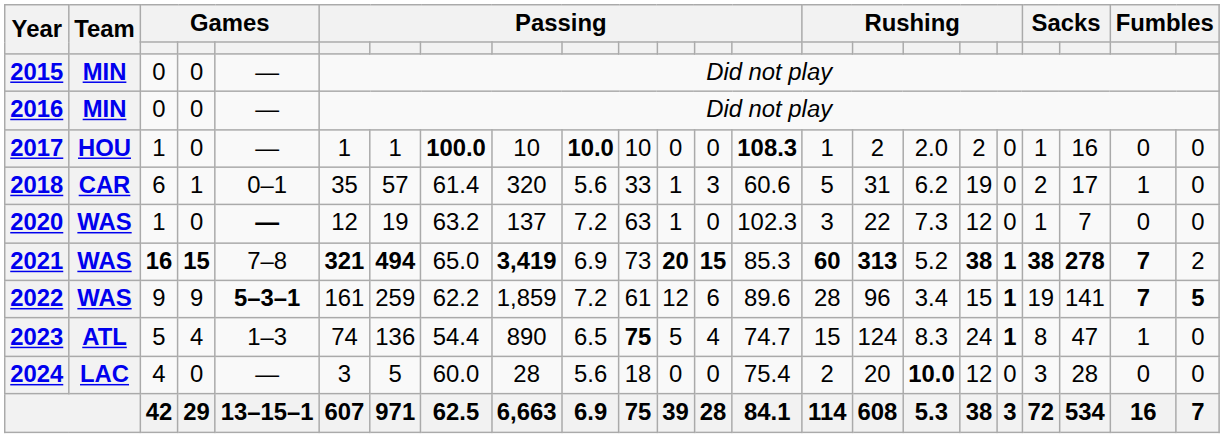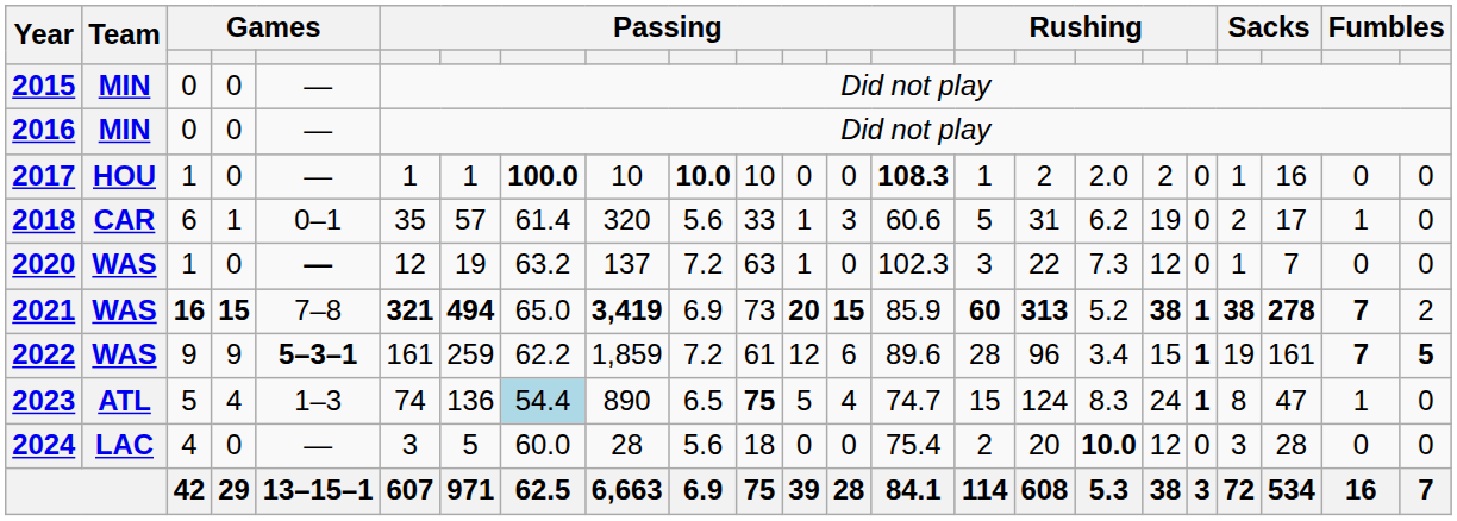 <table class="wikitable" style="text-align:center;">
 <tr>
 <th rowspan="2">Year</th>
 <th rowspan="2">Team</th>
 <th colspan="3">Games</th>
 <th colspan="9">Passing</th>
 <th colspan="5">Rushing</th>
 <th colspan="2">Sacks</th>
 <th colspan="2">Fumbles</th>
 </tr>
 <tr>
 <th></th>
 <th></th>
 <th></th>
 <th></th>
 <th></th>
 <th></th>
 <th></th>
 <th></th>
 <th></th>
 <th></th>
 <th></th>
 <th></th>
 <th></th>
 <th></th>
 <th></th>
 <th></th>
 <th></th>
 <th></th>
 <th></th>
 <th></th>
 <th></th>
 </tr>
 <tr>
 <th><a href='#'>2015</a></th>
 <th><a href='#'>MIN</a></th>
 <td>0</td>
 <td>0</td>
 <td>—</td>
 <td colspan="18"><em>Did not play</em></td>
 </tr>
 <tr>
 <th><a href='#'>2016</a></th>
 <th><a href='#'>MIN</a></th>
 <td>0</td>
 <td>0</td>
 <td>—</td>
 <td colspan="18"><em>Did not play</em></td>
 </tr>
 <tr>
 <th><a href='#'>2017</a></th>
 <th><a href='#'>HOU</a></th>
 <td>1</td>
 <td>0</td>
 <td>—</td>
 <td>1</td>
 <td>1</td>
 <td><strong>100.0</strong></td>
 <td>10</td>
 <td><strong>10.0</strong></td>
 <td>10</td>
 <td>0</td>
 <td>0</td>
 <td><strong>108.3</strong></td>
 <td>1</td>
 <td>2</td>
 <td>2.0</td>
 <td>2</td>
 <td>0</td>
 <td>1</td>
 <td>16</td>
 <td>0</td>
 <td>0</td>
 </tr>
 <tr>
 <th><a href='#'>2018</a></th>
 <th><a href='#'>CAR</a></th>
 <td>6</td>
 <td>1</td>
 <td>0–1</td>
 <td>35</td>
 <td>57</td>
 <td>61.4</td>
 <td>320</td>
 <td>5.6</td>
 <td>33</td>
 <td>1</td>
 <td>3</td>
 <td>60.6</td>
 <td>5</td>
 <td>31</td>
 <td>6.2</td>
 <td>19</td>
 <td>0</td>
 <td>2</td>
 <td>17</td>
 <td>1</td>
 <td>0</td>
 </tr>
 <tr>
 <th><a href='#'><strong>2020</strong></a></th>
 <th><a href='#'><strong>WAS</strong></a></th>
 <td>1</td>
 <td>0</td>
 <td><strong>—</strong></td>
 <td>12</td>
 <td>19</td>
 <td>63.2</td>
 <td>137</td>
 <td>7.2</td>
 <td>63</td>
 <td>1</td>
 <td>0</td>
 <td>102.3</td>
 <td>3</td>
 <td>22</td>
 <td>7.3</td>
 <td>12</td>
 <td>0</td>
 <td>1</td>
 <td>7</td>
 <td>0</td>
 <td>0</td>
 </tr>
 <tr>
 <th><a href='#'>2021</a></th>
 <th><a href='#'>WAS</a></th>
 <td><strong>16</strong></td>
 <td><strong>15</strong></td>
 <td>7–8</td>
 <td><strong>321</strong></td>
 <td><strong>494</strong></td>
 <td>65.0</td>
 <td><strong>3,419</strong></td>
 <td>6.9</td>
 <td>73</td>
 <td><strong>20</strong></td>
 <td><strong>15</strong></td>
-<td>85.3</td>
+<td>85.9</td>
 <td><strong>60</strong></td>
 <td><strong>313</strong></td>
 <td>5.2</td>
 <td><strong>38</strong></td>
 <td><strong>1</strong></td>
 <td><strong>38</strong></td>
 <td><strong>278</strong></td>
 <td><strong>7</strong></td>
 <td>2</td>
 </tr>
 <tr>
 <th><a href='#'>2022</a></th>
 <th><a href='#'>WAS</a></th>
 <td>9</td>
 <td>9</td>
 <td><strong>5–3–1</strong></td>
 <td>161</td>
 <td>259</td>
 <td>62.2</td>
 <td>1,859</td>
 <td>7.2</td>
 <td>61</td>
 <td>12</td>
 <td>6</td>
 <td>89.6</td>
 <td>28</td>
 <td>96</td>
 <td>3.4</td>
 <td>15</td>
 <td><strong>1</strong></td>
 <td>19</td>
-<td>141</td>
+<td>161</td>
 <td><strong>7</strong></td>
 <td><strong>5</strong></td>
 </tr>
 <tr>
 <th><a href='#'>2023</a></th>
 <th><a href='#'>ATL</a></th>
 <td>5</td>
 <td>4</td>
 <td>1–3</td>
 <td>74</td>
 <td>136</td>
-<td>54.4</td>
+<td style="background: lightblue;">54.4</td>
 <td>890</td>
 <td>6.5</td>
 <td><strong>75</strong></td>
 <td>5</td>
 <td>4</td>
 <td>74.7</td>
 <td>15</td>
 <td>124</td>
 <td>8.3</td>
 <td>24</td>
 <td><strong>1</strong></td>
 <td>8</td>
 <td>47</td>
 <td>1</td>
 <td>0</td>
 </tr>
 <tr>
 <th><a href='#'>2024</a></th>
 <th><a href='#'>LAC</a></th>
 <td>4</td>
 <td>0</td>
 <td>—</td>
 <td>3</td>
 <td>5</td>
 <td>60.0</td>
 <td>28</td>
 <td>5.6</td>
 <td>18</td>
 <td>0</td>
 <td>0</td>
 <td>75.4</td>
 <td>2</td>
 <td>20</td>
 <td><strong>10.0</strong></td>
 <td>12</td>
 <td>0</td>
 <td>3</td>
 <td>28</td>
 <td>0</td>
 <td>0</td>
 </tr>
 <tr>
 <th colspan="2"></th>
 <th>42</th>
 <th>29</th>
 <th>13–15–1</th>
 <th>607</th>
 <th>971</th>
 <th>62.5</th>
 <th>6,663</th>
 <th>6.9</th>
 <th>75</th>
 <th>39</th>
 <th>28</th>
 <th>84.1</th>
 <th>114</th>
 <th>608</th>
 <th>5.3</th>
 <th>38</th>
 <th>3</th>
 <th>72</th>
 <th>534</th>
 <th>16</th>
 <th>7</th>
 </tr>
 </table>
